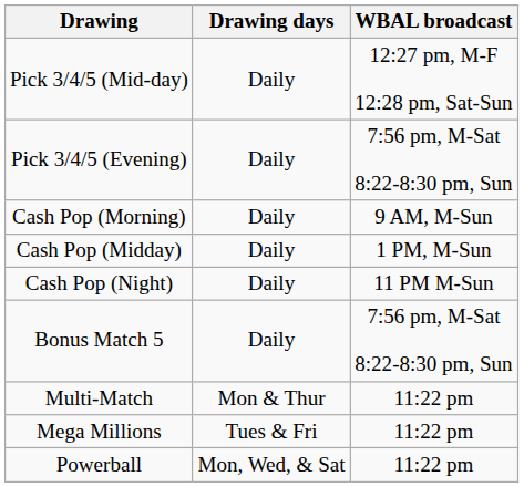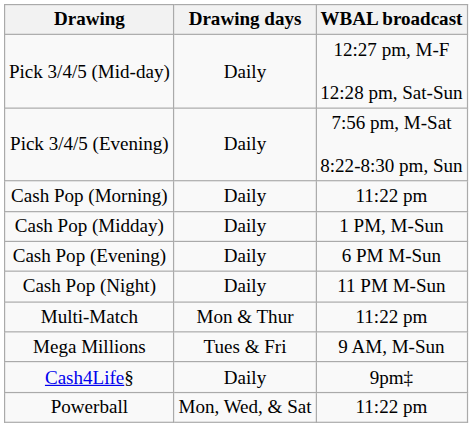 <table class="wikitable" style="text-align:center;">
 <tr>
 <th>Drawing</th>
 <th>Drawing days</th>
 <th>WBAL broadcast</th>
 </tr>
 <tr>
 <td>Pick 3/4/5 (Mid-day)</td>
 <td>Daily</td>
 <td>12:27 pm, M-F <br><br>12:28 pm, Sat-Sun</td>
 </tr>
 <tr>
 <td>Pick 3/4/5 (Evening)</td>
 <td>Daily</td>
 <td>7:56 pm, M-Sat <br><br>8:22-8:30 pm, Sun</td>
 </tr>
 <tr>
 <td>Cash Pop (Morning)</td>
 <td>Daily</td>
-<td>9 AM, M-Sun <br></td>
+<td>11:22 pm</td>
 </tr>
 <tr>
 <td>Cash Pop (Midday)</td>
 <td>Daily</td>
 <td>1 PM, M-Sun <br></td>
 </tr>
 <tr>
+<td>Cash Pop (Evening)</td>
+<td>Daily</td>
+<td>6 PM M-Sun <br></td>
+</tr>
+<tr>
 <td>Cash Pop (Night)</td>
 <td>Daily</td>
 <td>11 PM M-Sun</td>
-</tr>
-<tr>
-<td>Bonus Match 5</td>
-<td>Daily</td>
-<td>7:56 pm, M-Sat <br><br>8:22-8:30 pm, Sun</td>
 </tr>
 <tr>
 <td>Multi-Match</td>
 <td>Mon & Thur</td>
 <td>11:22 pm</td>
 </tr>
 <tr>
 <td>Mega Millions</td>
 <td>Tues & Fri</td>
-<td>11:22 pm</td>
+<td>9 AM, M-Sun <br></td>
+</tr>
+<tr>
+<td><a href='#'>Cash4Life</a>§</td>
+<td>Daily</td>
+<td>9pm‡</td>
 </tr>
 <tr>
 <td>Powerball</td>
 <td>Mon, Wed, & Sat</td>
 <td>11:22 pm</td>
 </tr>
 </table>
